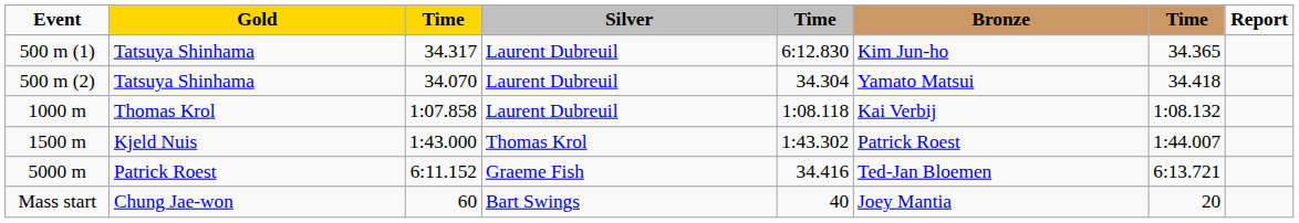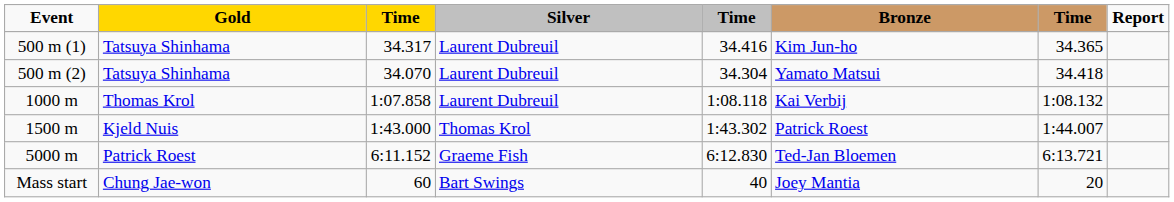 <table class="wikitable">
 <tr>
 <td width="80" align="center"><strong>Event</strong></td>
 <td width="240" bgcolor="gold" align="center"><strong>Gold</strong></td>
 <td width="50" bgcolor="gold" align="center"><strong>Time</strong></td>
 <td width="240" bgcolor="silver" align="center"><strong>Silver</strong></td>
 <td width="50" bgcolor="silver" align="center"><strong>Time</strong></td>
 <td width="240" bgcolor="#CC9966" align="center"><strong>Bronze</strong></td>
 <td width="50" bgcolor="#CC9966" align="center"><strong>Time</strong></td>
 <td width="50" align="center"><strong>Report</strong></td>
 </tr>
 <tr bgcolor="#cccccc">
 </tr>
 <tr>
 <td align="center">500 m (1)</td>
 <td> <a href='#'>Tatsuya Shinhama</a></td>
 <td align="right">34.317</td>
 <td> <a href='#'>Laurent Dubreuil</a></td>
-<td align="right">6:12.830</td>
+<td align="right">34.416</td>
 <td> <a href='#'>Kim Jun-ho</a></td>
 <td align="right">34.365</td>
 <td align="center"></td>
 </tr>
 <tr>
 <td align="center">500 m (2)</td>
 <td> <a href='#'>Tatsuya Shinhama</a></td>
 <td align="right">34.070 <strong></strong></td>
 <td> <a href='#'>Laurent Dubreuil</a></td>
 <td align="right">34.304</td>
 <td> <a href='#'>Yamato Matsui</a></td>
 <td align="right">34.418</td>
 <td align="center"></td>
 </tr>
 <tr>
 <td align="center">1000 m</td>
 <td> <a href='#'>Thomas Krol</a></td>
 <td align="right">1:07.858</td>
 <td> <a href='#'>Laurent Dubreuil</a></td>
 <td align="right">1:08.118</td>
 <td> <a href='#'>Kai Verbij</a></td>
 <td align="right">1:08.132</td>
 <td align="center"></td>
 </tr>
 <tr>
 <td align="center">1500 m</td>
 <td> <a href='#'>Kjeld Nuis</a></td>
 <td align="right">1:43.000 <strong></strong></td>
 <td> <a href='#'>Thomas Krol</a></td>
 <td align="right">1:43.302</td>
 <td> <a href='#'>Patrick Roest</a></td>
 <td align="right">1:44.007</td>
 <td align="center"></td>
 </tr>
 <tr>
 <td align="center">5000 m</td>
 <td> <a href='#'>Patrick Roest</a></td>
 <td align="right">6:11.152</td>
 <td> <a href='#'>Graeme Fish</a></td>
-<td align="right">34.416</td>
+<td align="right">6:12.830</td>
 <td> <a href='#'>Ted-Jan Bloemen</a></td>
 <td align="right">6:13.721</td>
 <td align="center"></td>
 </tr>
 <tr>
 <td align="center">Mass start</td>
 <td> <a href='#'>Chung Jae-won</a></td>
 <td align="right">60</td>
 <td> <a href='#'>Bart Swings</a></td>
 <td align="right">40</td>
 <td> <a href='#'>Joey Mantia</a></td>
 <td align="right">20</td>
 <td align="center"></td>
 </tr>
 </table>
